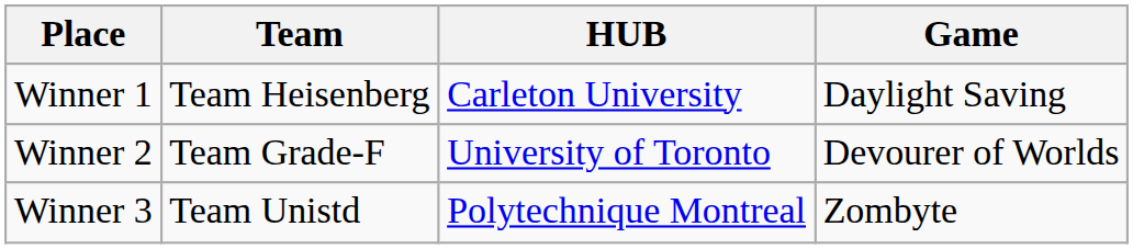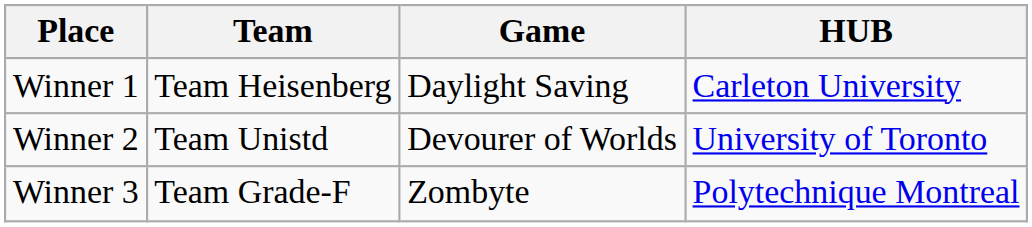 <table class="wikitable">
 <tr>
 <th>Place</th>
 <th>Team</th>
+<th>Game</th>
 <th>HUB</th>
-<th>Game</th>
 </tr>
 <tr>
 <td>Winner 1</td>
 <td>Team Heisenberg</td>
+<td>Daylight Saving</td>
 <td><a href='#'>Carleton University</a></td>
-<td>Daylight Saving</td>
 </tr>
 <tr>
 <td>Winner 2</td>
-<td>Team Grade-F</td>
+<td>Team Unistd</td>
+<td>Devourer of Worlds</td>
 <td><a href='#'>University of Toronto</a></td>
-<td>Devourer of Worlds</td>
 </tr>
 <tr>
 <td>Winner 3</td>
-<td>Team Unistd</td>
+<td>Team Grade-F</td>
+<td>Zombyte</td>
 <td><a href='#'>Polytechnique Montreal</a></td>
-<td>Zombyte</td>
 </tr>
 </table>
